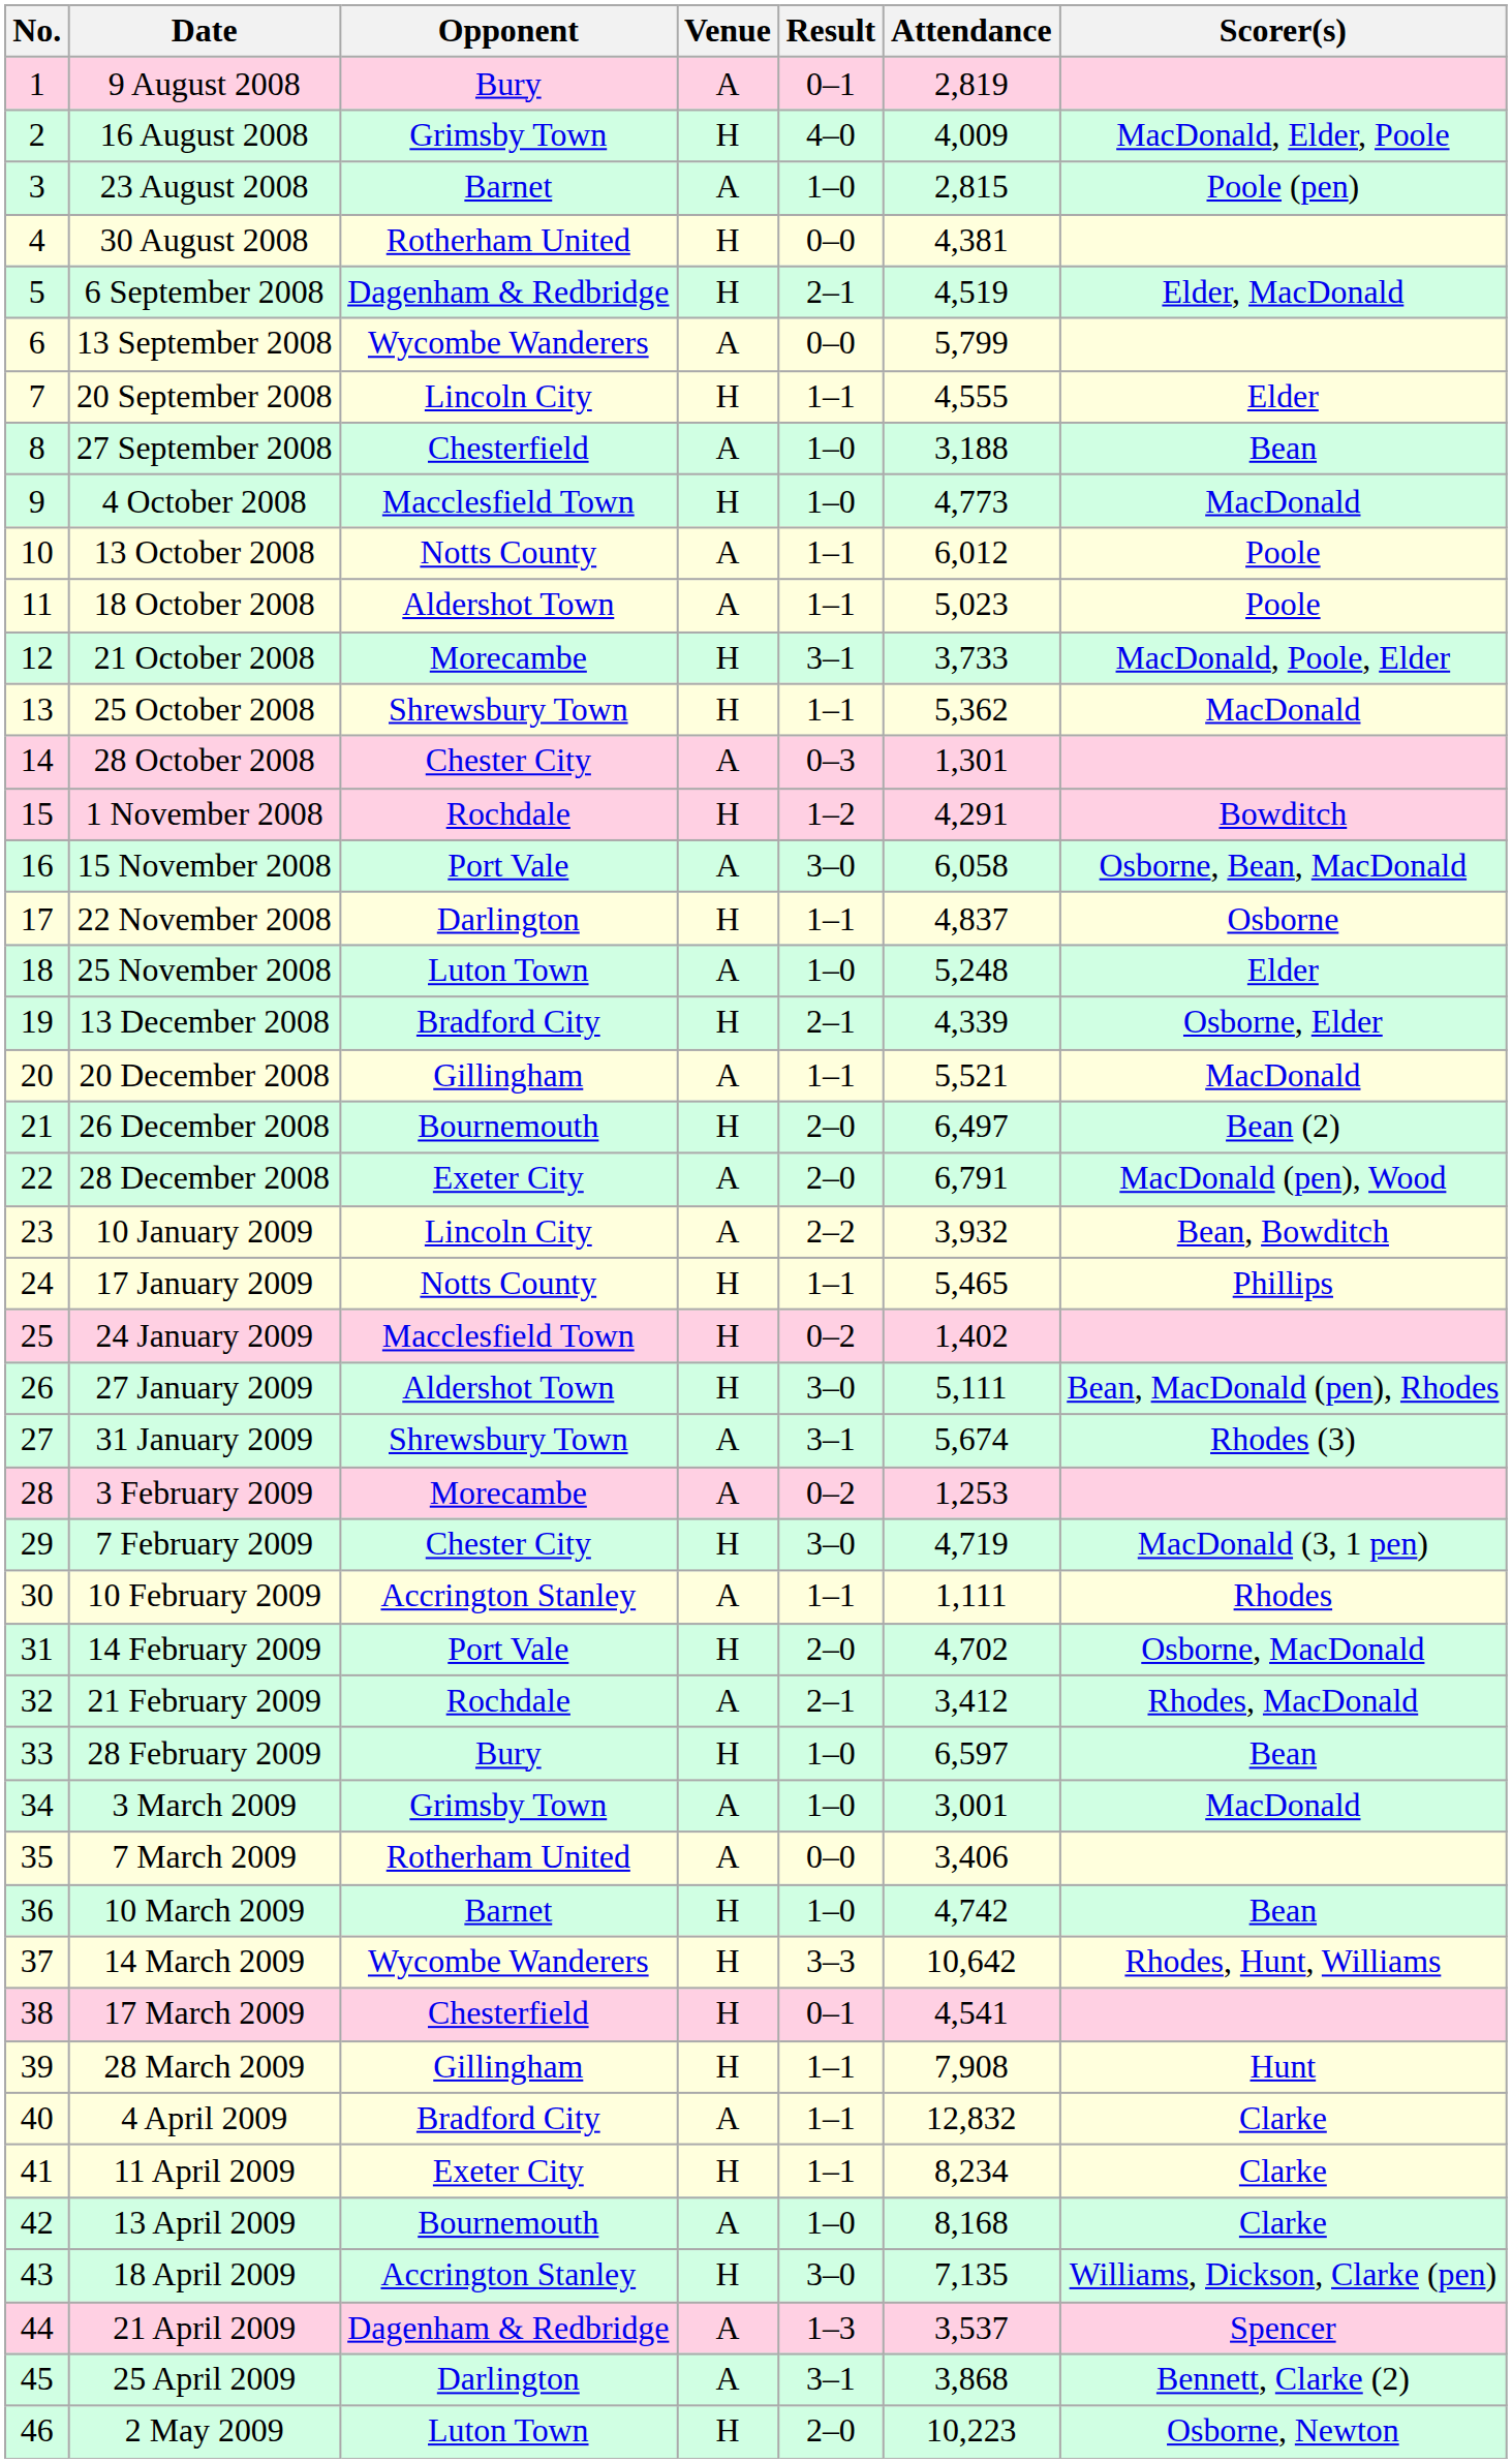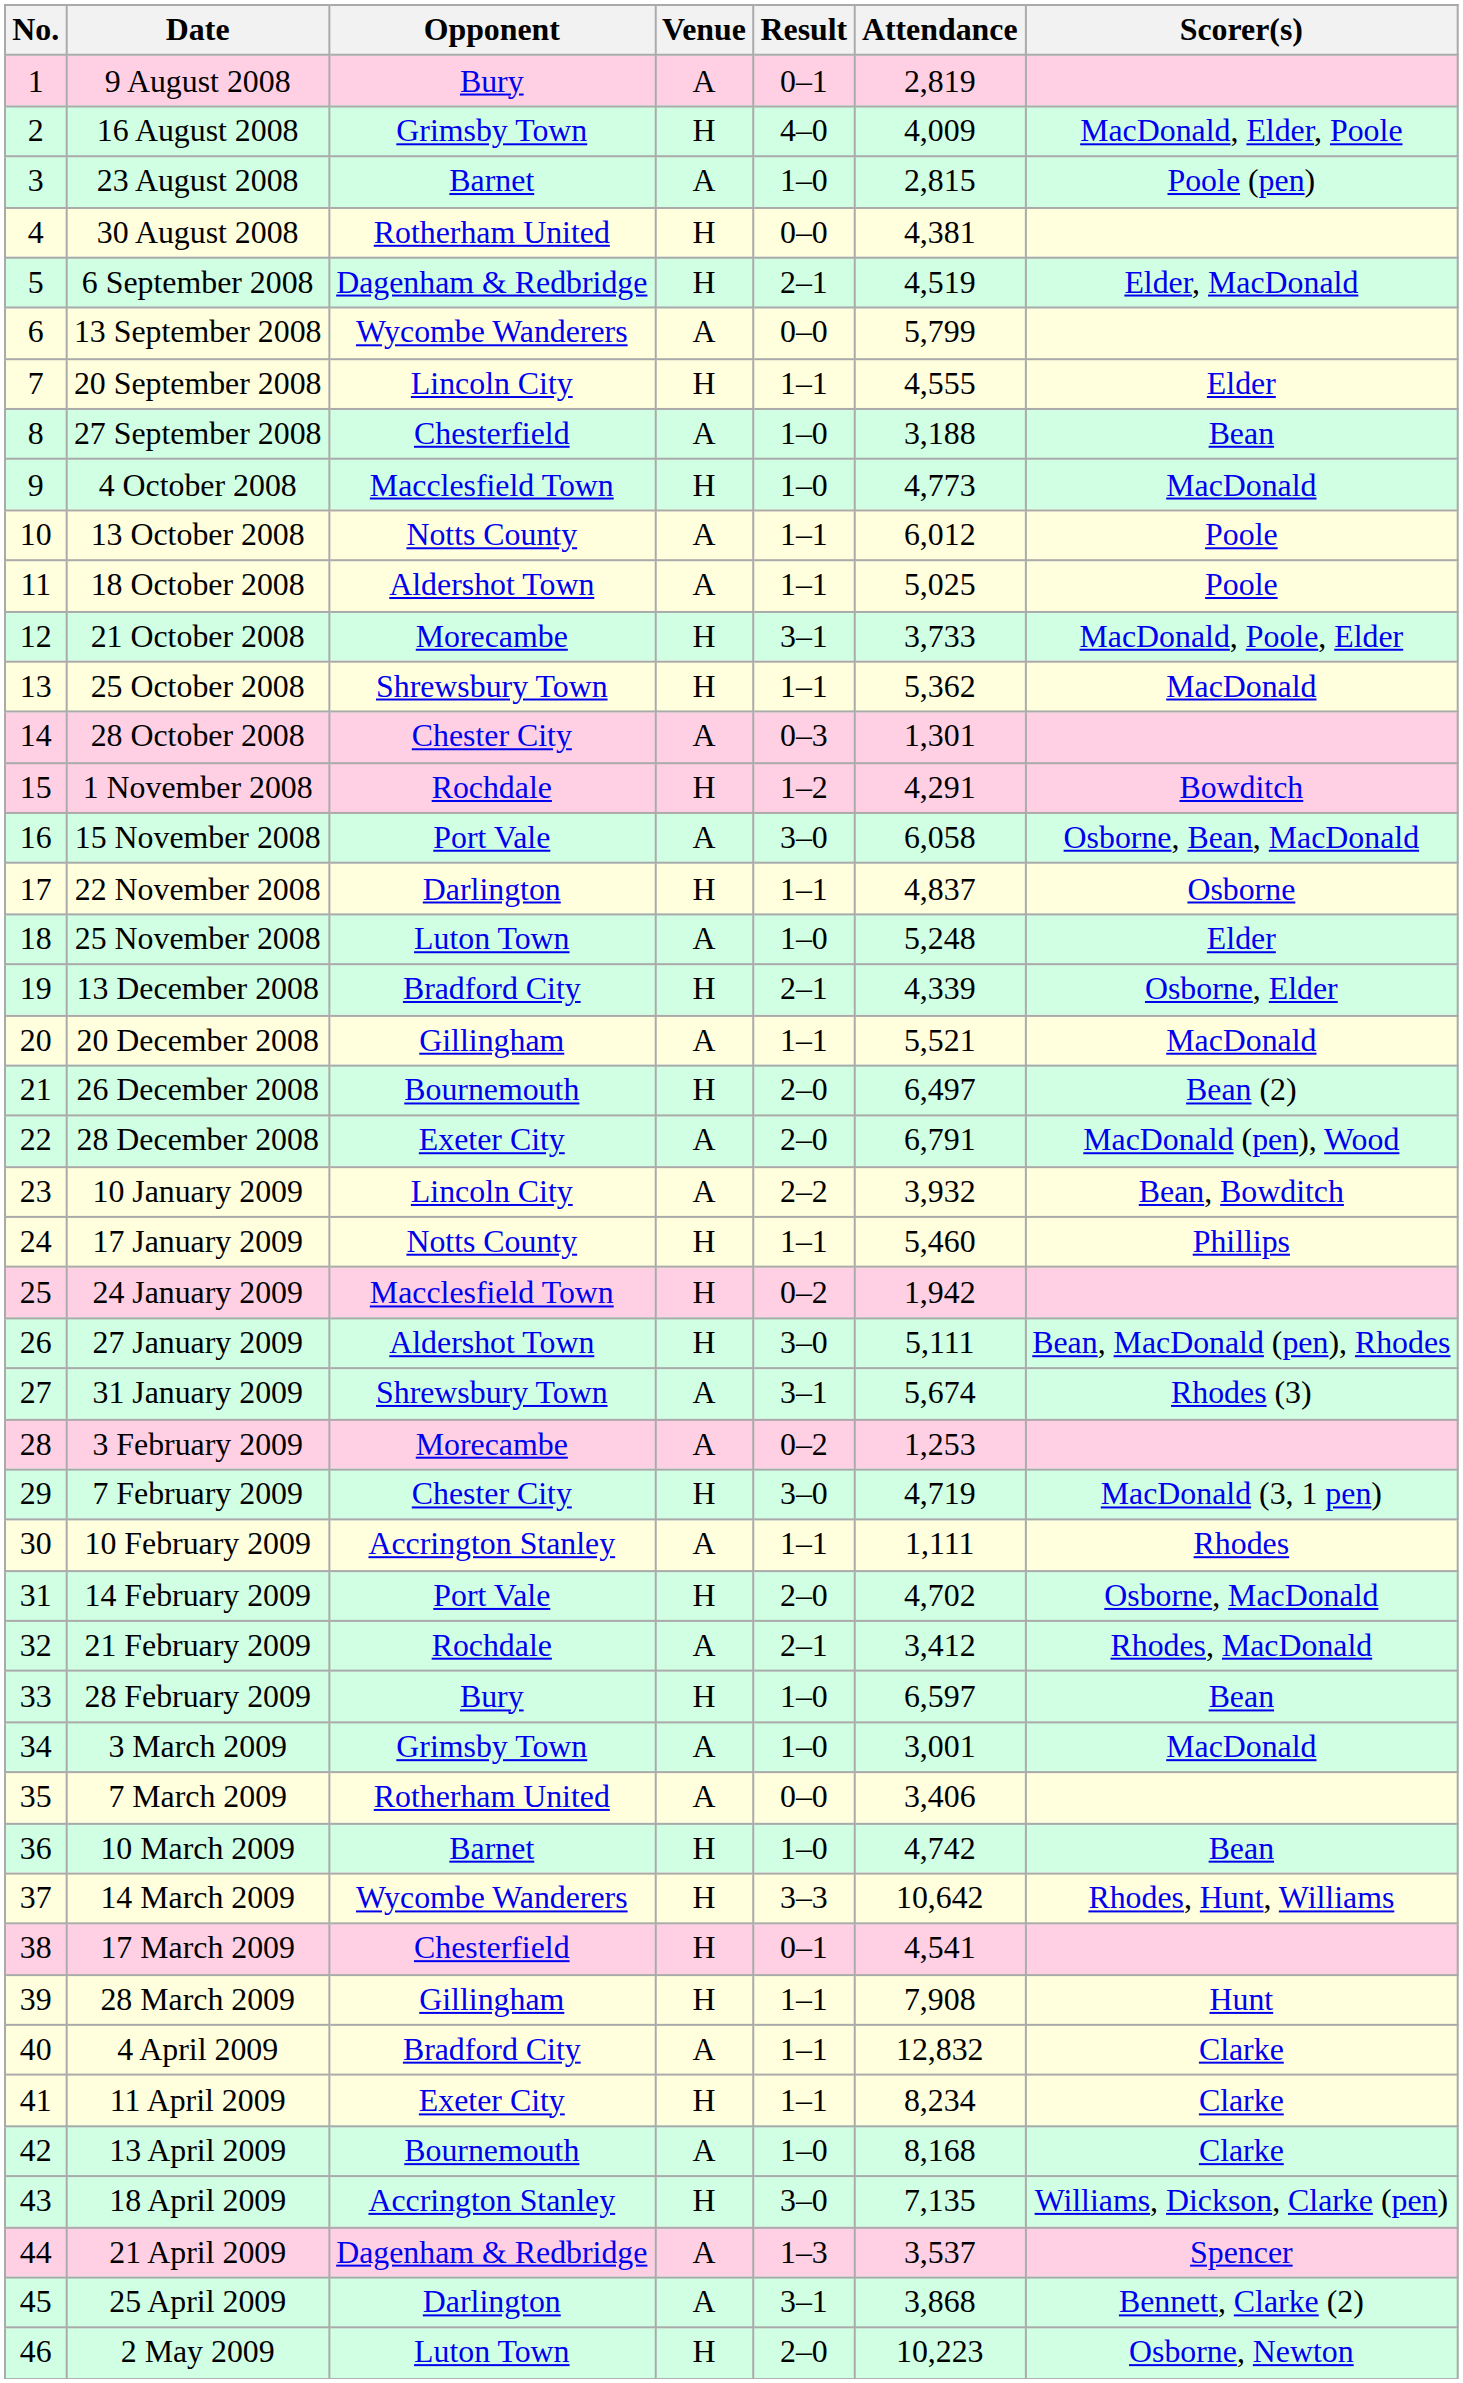 <table class="wikitable sortable" style="text-align:center;">
 <tr>
 <th>No.</th>
 <th>Date</th>
 <th>Opponent</th>
 <th>Venue</th>
 <th>Result</th>
 <th>Attendance</th>
 <th>Scorer(s)</th>
 </tr>
 <tr style="background:#ffd0e3;">
 <td>1</td>
 <td>9 August 2008</td>
 <td><a href='#'>Bury</a></td>
 <td>A</td>
 <td>0–1</td>
 <td>2,819</td>
 <td></td>
 </tr>
 <tr style="background:#d0ffe3;">
 <td>2</td>
 <td>16 August 2008</td>
 <td><a href='#'>Grimsby Town</a></td>
 <td>H</td>
 <td>4–0</td>
 <td>4,009</td>
 <td><a href='#'>MacDonald</a>, <a href='#'>Elder</a>, <a href='#'>Poole</a></td>
 </tr>
 <tr style="background:#d0ffe3;">
 <td>3</td>
 <td>23 August 2008</td>
 <td><a href='#'>Barnet</a></td>
 <td>A</td>
 <td>1–0</td>
 <td>2,815</td>
 <td><a href='#'>Poole</a> (<a href='#'>pen</a>)</td>
 </tr>
 <tr style="background:#ffd;">
 <td>4</td>
 <td>30 August 2008</td>
 <td><a href='#'>Rotherham United</a></td>
 <td>H</td>
 <td>0–0</td>
 <td>4,381</td>
 <td></td>
 </tr>
 <tr style="background:#d0ffe3;">
 <td>5</td>
 <td>6 September 2008</td>
 <td><a href='#'>Dagenham & Redbridge</a></td>
 <td>H</td>
 <td>2–1</td>
 <td>4,519</td>
 <td><a href='#'>Elder</a>, <a href='#'>MacDonald</a></td>
 </tr>
 <tr style="background:#ffd;">
 <td>6</td>
 <td>13 September 2008</td>
 <td><a href='#'>Wycombe Wanderers</a></td>
 <td>A</td>
 <td>0–0</td>
 <td>5,799</td>
 <td></td>
 </tr>
 <tr style="background:#ffd;">
 <td>7</td>
 <td>20 September 2008</td>
 <td><a href='#'>Lincoln City</a></td>
 <td>H</td>
 <td>1–1</td>
 <td>4,555</td>
 <td><a href='#'>Elder</a></td>
 </tr>
 <tr style="background:#d0ffe3;">
 <td>8</td>
 <td>27 September 2008</td>
 <td><a href='#'>Chesterfield</a></td>
 <td>A</td>
 <td>1–0</td>
 <td>3,188</td>
 <td><a href='#'>Bean</a></td>
 </tr>
 <tr style="background:#d0ffe3;">
 <td>9</td>
 <td>4 October 2008</td>
 <td><a href='#'>Macclesfield Town</a></td>
 <td>H</td>
 <td>1–0</td>
 <td>4,773</td>
 <td><a href='#'>MacDonald</a></td>
 </tr>
 <tr style="background:#ffd;">
 <td>10</td>
 <td>13 October 2008</td>
 <td><a href='#'>Notts County</a></td>
 <td>A</td>
 <td>1–1</td>
 <td>6,012</td>
 <td><a href='#'>Poole</a></td>
 </tr>
 <tr style="background:#ffd;">
 <td>11</td>
 <td>18 October 2008</td>
 <td><a href='#'>Aldershot Town</a></td>
 <td>A</td>
 <td>1–1</td>
-<td>5,023</td>
+<td>5,025</td>
 <td><a href='#'>Poole</a></td>
 </tr>
 <tr style="background:#d0ffe3;">
 <td>12</td>
 <td>21 October 2008</td>
 <td><a href='#'>Morecambe</a></td>
 <td>H</td>
 <td>3–1</td>
 <td>3,733</td>
 <td><a href='#'>MacDonald</a>, <a href='#'>Poole</a>, <a href='#'>Elder</a></td>
 </tr>
 <tr style="background:#ffd;">
 <td>13</td>
 <td>25 October 2008</td>
 <td><a href='#'>Shrewsbury Town</a></td>
 <td>H</td>
 <td>1–1</td>
 <td>5,362</td>
 <td><a href='#'>MacDonald</a></td>
 </tr>
 <tr style="background:#ffd0e3;">
 <td>14</td>
 <td>28 October 2008</td>
 <td><a href='#'>Chester City</a></td>
 <td>A</td>
 <td>0–3</td>
 <td>1,301</td>
 <td></td>
 </tr>
 <tr style="background:#ffd0e3;">
 <td>15</td>
 <td>1 November 2008</td>
 <td><a href='#'>Rochdale</a></td>
 <td>H</td>
 <td>1–2</td>
 <td>4,291</td>
 <td><a href='#'>Bowditch</a></td>
 </tr>
 <tr style="background:#d0ffe3;">
 <td>16</td>
 <td>15 November 2008</td>
 <td><a href='#'>Port Vale</a></td>
 <td>A</td>
 <td>3–0</td>
 <td>6,058</td>
 <td><a href='#'>Osborne</a>, <a href='#'>Bean</a>, <a href='#'>MacDonald</a></td>
 </tr>
 <tr style="background:#ffd;">
 <td>17</td>
 <td>22 November 2008</td>
 <td><a href='#'>Darlington</a></td>
 <td>H</td>
 <td>1–1</td>
 <td>4,837</td>
 <td><a href='#'>Osborne</a></td>
 </tr>
 <tr style="background:#d0ffe3;">
 <td>18</td>
 <td>25 November 2008</td>
 <td><a href='#'>Luton Town</a></td>
 <td>A</td>
 <td>1–0</td>
 <td>5,248</td>
 <td><a href='#'>Elder</a></td>
 </tr>
 <tr style="background:#d0ffe3;">
 <td>19</td>
 <td>13 December 2008</td>
 <td><a href='#'>Bradford City</a></td>
 <td>H</td>
 <td>2–1</td>
 <td>4,339</td>
 <td><a href='#'>Osborne</a>, <a href='#'>Elder</a></td>
 </tr>
 <tr style="background:#ffd;">
 <td>20</td>
 <td>20 December 2008</td>
 <td><a href='#'>Gillingham</a></td>
 <td>A</td>
 <td>1–1</td>
 <td>5,521</td>
 <td><a href='#'>MacDonald</a></td>
 </tr>
 <tr style="background:#d0ffe3;">
 <td>21</td>
 <td>26 December 2008</td>
 <td><a href='#'>Bournemouth</a></td>
 <td>H</td>
 <td>2–0</td>
 <td>6,497</td>
 <td><a href='#'>Bean</a> (2)</td>
 </tr>
 <tr style="background:#d0ffe3;">
 <td>22</td>
 <td>28 December 2008</td>
 <td><a href='#'>Exeter City</a></td>
 <td>A</td>
 <td>2–0</td>
 <td>6,791</td>
 <td><a href='#'>MacDonald</a> (<a href='#'>pen</a>), <a href='#'>Wood</a></td>
 </tr>
 <tr style="background:#ffd;">
 <td>23</td>
 <td>10 January 2009</td>
 <td><a href='#'>Lincoln City</a></td>
 <td>A</td>
 <td>2–2</td>
 <td>3,932</td>
 <td><a href='#'>Bean</a>, <a href='#'>Bowditch</a></td>
 </tr>
 <tr style="background:#ffd;">
 <td>24</td>
 <td>17 January 2009</td>
 <td><a href='#'>Notts County</a></td>
 <td>H</td>
 <td>1–1</td>
-<td>5,465</td>
+<td>5,460</td>
 <td><a href='#'>Phillips</a></td>
 </tr>
 <tr style="background:#ffd0e3;">
 <td>25</td>
 <td>24 January 2009</td>
 <td><a href='#'>Macclesfield Town</a></td>
 <td>H</td>
 <td>0–2</td>
-<td>1,402</td>
+<td>1,942</td>
 <td></td>
 </tr>
 <tr style="background:#d0ffe3;">
 <td>26</td>
 <td>27 January 2009</td>
 <td><a href='#'>Aldershot Town</a></td>
 <td>H</td>
 <td>3–0</td>
 <td>5,111</td>
 <td><a href='#'>Bean</a>, <a href='#'>MacDonald</a> (<a href='#'>pen</a>), <a href='#'>Rhodes</a></td>
 </tr>
 <tr style="background:#d0ffe3;">
 <td>27</td>
 <td>31 January 2009</td>
 <td><a href='#'>Shrewsbury Town</a></td>
 <td>A</td>
 <td>3–1</td>
 <td>5,674</td>
 <td><a href='#'>Rhodes</a> (3)</td>
 </tr>
 <tr style="background:#ffd0e3;">
 <td>28</td>
 <td>3 February 2009</td>
 <td><a href='#'>Morecambe</a></td>
 <td>A</td>
 <td>0–2</td>
 <td>1,253</td>
 <td></td>
 </tr>
 <tr style="background:#d0ffe3;">
 <td>29</td>
 <td>7 February 2009</td>
 <td><a href='#'>Chester City</a></td>
 <td>H</td>
 <td>3–0</td>
 <td>4,719</td>
 <td><a href='#'>MacDonald</a> (3, 1 <a href='#'>pen</a>)</td>
 </tr>
 <tr style="background:#ffd;">
 <td>30</td>
 <td>10 February 2009</td>
 <td><a href='#'>Accrington Stanley</a></td>
 <td>A</td>
 <td>1–1</td>
 <td>1,111</td>
 <td><a href='#'>Rhodes</a></td>
 </tr>
 <tr style="background:#d0ffe3;">
 <td>31</td>
 <td>14 February 2009</td>
 <td><a href='#'>Port Vale</a></td>
 <td>H</td>
 <td>2–0</td>
 <td>4,702</td>
 <td><a href='#'>Osborne</a>, <a href='#'>MacDonald</a></td>
 </tr>
 <tr style="background:#d0ffe3;">
 <td>32</td>
 <td>21 February 2009</td>
 <td><a href='#'>Rochdale</a></td>
 <td>A</td>
 <td>2–1</td>
 <td>3,412</td>
 <td><a href='#'>Rhodes</a>, <a href='#'>MacDonald</a></td>
 </tr>
 <tr style="background:#d0ffe3;">
 <td>33</td>
 <td>28 February 2009</td>
 <td><a href='#'>Bury</a></td>
 <td>H</td>
 <td>1–0</td>
 <td>6,597</td>
 <td><a href='#'>Bean</a></td>
 </tr>
 <tr style="background:#d0ffe3;">
 <td>34</td>
 <td>3 March 2009</td>
 <td><a href='#'>Grimsby Town</a></td>
 <td>A</td>
 <td>1–0</td>
 <td>3,001</td>
 <td><a href='#'>MacDonald</a></td>
 </tr>
 <tr style="background:#ffd;">
 <td>35</td>
 <td>7 March 2009</td>
 <td><a href='#'>Rotherham United</a></td>
 <td>A</td>
 <td>0–0</td>
 <td>3,406</td>
 <td></td>
 </tr>
 <tr style="background:#d0ffe3;">
 <td>36</td>
 <td>10 March 2009</td>
 <td><a href='#'>Barnet</a></td>
 <td>H</td>
 <td>1–0</td>
 <td>4,742</td>
 <td><a href='#'>Bean</a></td>
 </tr>
 <tr style="background:#ffd;">
 <td>37</td>
 <td>14 March 2009</td>
 <td><a href='#'>Wycombe Wanderers</a></td>
 <td>H</td>
 <td>3–3</td>
 <td>10,642</td>
 <td><a href='#'>Rhodes</a>, <a href='#'>Hunt</a>, <a href='#'>Williams</a></td>
 </tr>
 <tr style="background:#ffd0e3;">
 <td>38</td>
 <td>17 March 2009</td>
 <td><a href='#'>Chesterfield</a></td>
 <td>H</td>
 <td>0–1</td>
 <td>4,541</td>
 <td></td>
 </tr>
 <tr style="background:#ffd;">
 <td>39</td>
 <td>28 March 2009</td>
 <td><a href='#'>Gillingham</a></td>
 <td>H</td>
 <td>1–1</td>
 <td>7,908</td>
 <td><a href='#'>Hunt</a></td>
 </tr>
 <tr style="background:#ffd;">
 <td>40</td>
 <td>4 April 2009</td>
 <td><a href='#'>Bradford City</a></td>
 <td>A</td>
 <td>1–1</td>
 <td>12,832</td>
 <td><a href='#'>Clarke</a></td>
 </tr>
 <tr style="background:#ffd;">
 <td>41</td>
 <td>11 April 2009</td>
 <td><a href='#'>Exeter City</a></td>
 <td>H</td>
 <td>1–1</td>
 <td>8,234</td>
 <td><a href='#'>Clarke</a></td>
 </tr>
 <tr style="background:#d0ffe3;">
 <td>42</td>
 <td>13 April 2009</td>
 <td><a href='#'>Bournemouth</a></td>
 <td>A</td>
 <td>1–0</td>
 <td>8,168</td>
 <td><a href='#'>Clarke</a></td>
 </tr>
 <tr style="background:#d0ffe3;">
 <td>43</td>
 <td>18 April 2009</td>
 <td><a href='#'>Accrington Stanley</a></td>
 <td>H</td>
 <td>3–0</td>
 <td>7,135</td>
 <td><a href='#'>Williams</a>, <a href='#'>Dickson</a>, <a href='#'>Clarke</a> (<a href='#'>pen</a>)</td>
 </tr>
 <tr style="background:#ffd0e3;">
 <td>44</td>
 <td>21 April 2009</td>
 <td><a href='#'>Dagenham & Redbridge</a></td>
 <td>A</td>
 <td>1–3</td>
 <td>3,537</td>
 <td><a href='#'>Spencer</a></td>
 </tr>
 <tr style="background:#d0ffe3;">
 <td>45</td>
 <td>25 April 2009</td>
 <td><a href='#'>Darlington</a></td>
 <td>A</td>
 <td>3–1</td>
 <td>3,868</td>
 <td><a href='#'>Bennett</a>, <a href='#'>Clarke</a> (2)</td>
 </tr>
 <tr style="background:#d0ffe3;">
 <td>46</td>
 <td>2 May 2009</td>
 <td><a href='#'>Luton Town</a></td>
 <td>H</td>
 <td>2–0</td>
 <td>10,223</td>
 <td><a href='#'>Osborne</a>, <a href='#'>Newton</a></td>
 </tr>
 </table>
